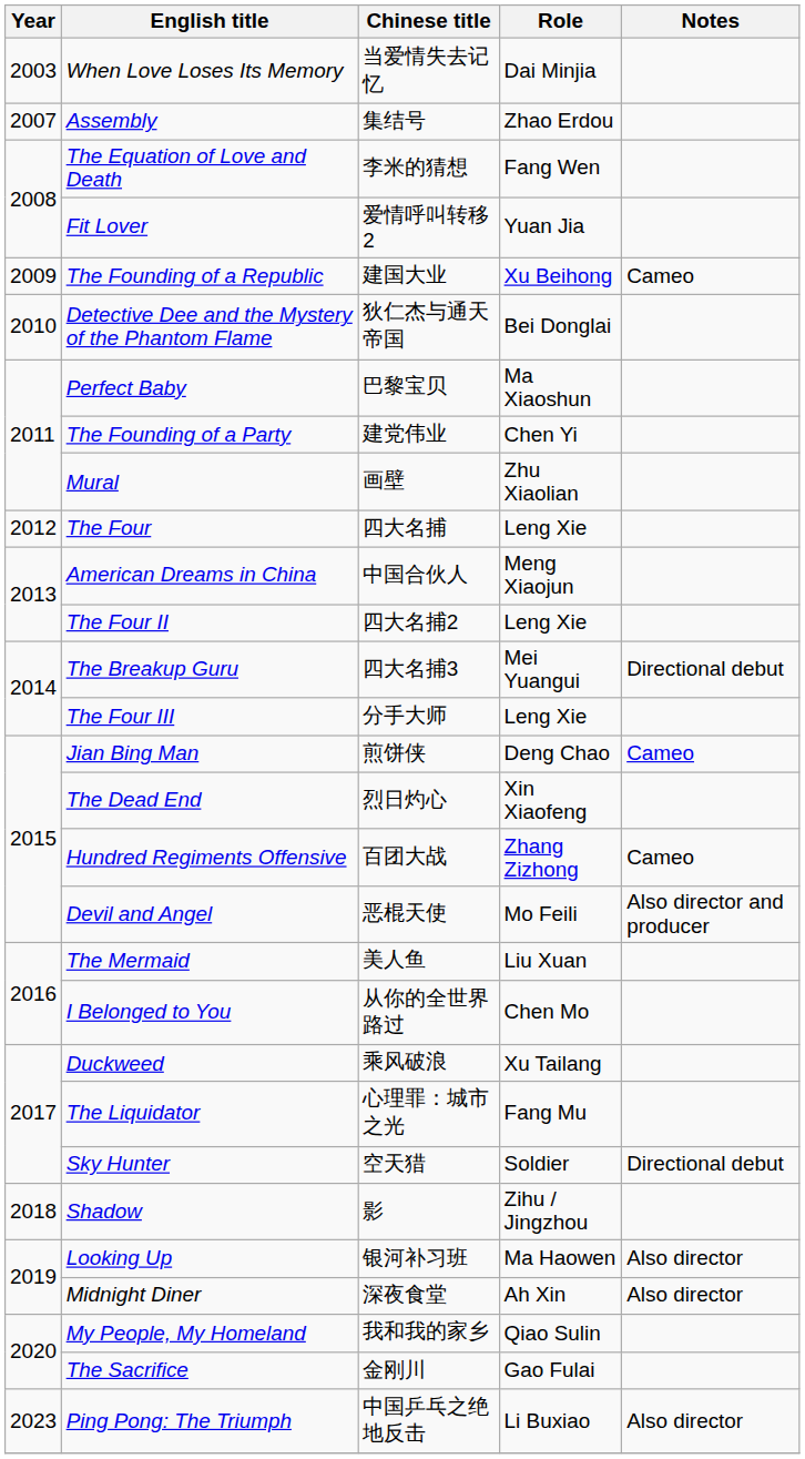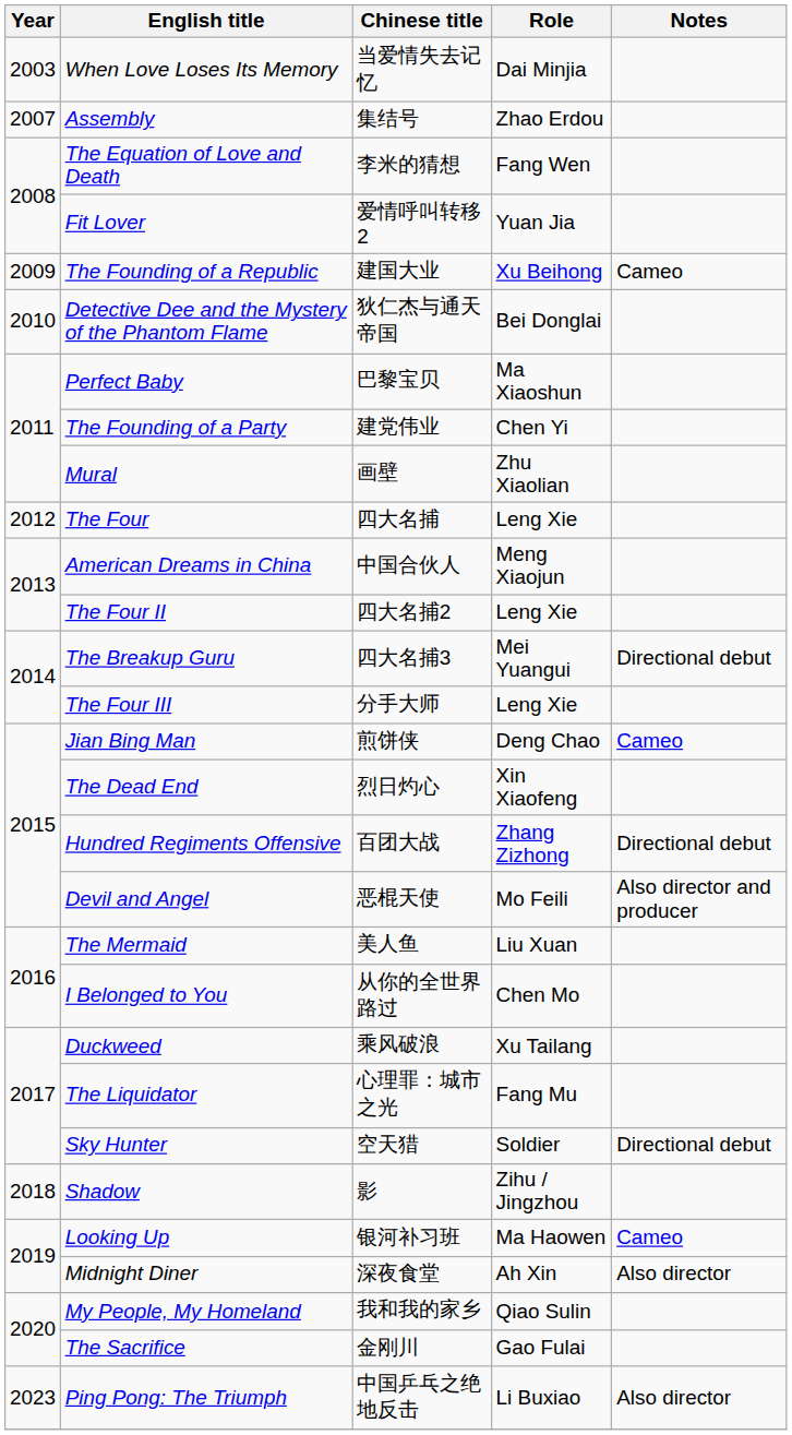 <table class="wikitable sortable">
 <tr>
 <th>Year</th>
 <th>English title</th>
 <th>Chinese title</th>
 <th>Role</th>
 <th>Notes</th>
 </tr>
 <tr>
 <td>2003</td>
 <td><em>When Love Loses Its Memory</em></td>
 <td>当爱情失去记忆</td>
 <td>Dai Minjia</td>
 <td></td>
 </tr>
 <tr>
 <td>2007</td>
 <td><em><a href='#'>Assembly</a></em></td>
 <td>集结号</td>
 <td>Zhao Erdou</td>
 <td></td>
 </tr>
 <tr>
 <td rowspan=2>2008</td>
 <td><em><a href='#'>The Equation of Love and Death</a></em></td>
 <td>李米的猜想</td>
 <td>Fang Wen</td>
 <td></td>
 </tr>
 <tr>
 <td><em><a href='#'>Fit Lover</a></em></td>
 <td>爱情呼叫转移2</td>
 <td>Yuan Jia</td>
 <td></td>
 </tr>
 <tr>
 <td rowspan="1">2009</td>
 <td><em><a href='#'>The Founding of a Republic</a></em></td>
 <td>建国大业</td>
 <td><a href='#'>Xu Beihong</a></td>
 <td>Cameo</td>
 </tr>
 <tr>
 <td rowspan="1">2010</td>
 <td><em><a href='#'>Detective Dee and the Mystery of the Phantom Flame</a></em></td>
 <td>狄仁杰与通天帝国</td>
 <td>Bei Donglai</td>
 <td></td>
 </tr>
 <tr>
 <td rowspan=3>2011</td>
 <td><em><a href='#'>Perfect Baby</a></em></td>
 <td>巴黎宝贝</td>
 <td>Ma Xiaoshun</td>
 <td></td>
 </tr>
 <tr>
 <td><em><a href='#'>The Founding of a Party</a></em></td>
 <td>建党伟业</td>
 <td>Chen Yi</td>
 <td></td>
 </tr>
 <tr>
 <td><em><a href='#'>Mural</a></em></td>
 <td>画壁</td>
 <td>Zhu Xiaolian</td>
 <td></td>
 </tr>
 <tr>
 <td rowspan="1">2012</td>
 <td><em><a href='#'>The Four</a></em></td>
 <td>四大名捕</td>
 <td>Leng Xie</td>
 <td></td>
 </tr>
 <tr>
 <td rowspan="2">2013</td>
 <td><em><a href='#'>American Dreams in China</a></em></td>
 <td>中国合伙人</td>
 <td>Meng Xiaojun</td>
 <td></td>
 </tr>
 <tr>
 <td><em><a href='#'>The Four II</a></em></td>
 <td>四大名捕2</td>
 <td>Leng Xie</td>
 <td></td>
 </tr>
 <tr>
 <td rowspan="2">2014</td>
 <td><em><a href='#'>The Breakup Guru</a></em></td>
 <td>四大名捕3</td>
 <td>Mei Yuangui</td>
 <td>Directional debut</td>
 </tr>
 <tr>
 <td><em><a href='#'>The Four III</a></em></td>
 <td>分手大师</td>
 <td>Leng Xie</td>
 <td></td>
 </tr>
 <tr>
 <td rowspan="4">2015</td>
 <td><em><a href='#'>Jian Bing Man</a></em></td>
 <td>煎饼侠</td>
 <td>Deng Chao</td>
 <td><a href='#'>Cameo</a></td>
 </tr>
 <tr>
 <td><em><a href='#'>The Dead End</a></em></td>
 <td>烈日灼心</td>
 <td>Xin Xiaofeng</td>
 <td></td>
 </tr>
 <tr>
 <td><em><a href='#'>Hundred Regiments Offensive</a></em></td>
 <td>百团大战</td>
 <td><a href='#'>Zhang Zizhong</a></td>
-<td>Cameo</td>
+<td>Directional debut</td>
 </tr>
 <tr>
 <td><em><a href='#'>Devil and Angel</a></em></td>
 <td>恶棍天使</td>
 <td>Mo Feili</td>
 <td>Also director and producer</td>
 </tr>
 <tr>
 <td rowspan="2">2016</td>
 <td><em><a href='#'>The Mermaid</a></em></td>
 <td>美人鱼</td>
 <td>Liu Xuan</td>
 <td></td>
 </tr>
 <tr>
 <td><em><a href='#'>I Belonged to You</a></em></td>
 <td>从你的全世界路过</td>
 <td>Chen Mo</td>
 <td></td>
 </tr>
 <tr>
 <td rowspan="3">2017</td>
 <td><em><a href='#'>Duckweed</a></em></td>
 <td>乘风破浪</td>
 <td>Xu Tailang</td>
 <td></td>
 </tr>
 <tr>
 <td><em><a href='#'>The Liquidator</a></em></td>
 <td>心理罪：城市之光</td>
 <td>Fang Mu</td>
 <td></td>
 </tr>
 <tr>
 <td><em><a href='#'>Sky Hunter</a></em></td>
 <td>空天猎</td>
 <td>Soldier</td>
 <td>Directional debut</td>
 </tr>
 <tr>
 <td>2018</td>
 <td><em><a href='#'>Shadow</a></em></td>
 <td>影</td>
 <td>Zihu / Jingzhou</td>
 <td></td>
 </tr>
 <tr>
 <td rowspan="2">2019</td>
 <td><em><a href='#'>Looking Up</a></em></td>
 <td>银河补习班</td>
 <td>Ma Haowen</td>
-<td>Also director</td>
+<td><a href='#'>Cameo</a></td>
 </tr>
 <tr>
 <td><em>Midnight Diner</em></td>
 <td>深夜食堂</td>
 <td>Ah Xin</td>
 <td>Also director</td>
 </tr>
 <tr>
 <td rowspan="2">2020</td>
 <td><em><a href='#'>My People, My Homeland</a></em></td>
 <td>我和我的家乡</td>
 <td>Qiao Sulin</td>
 <td></td>
 </tr>
 <tr>
 <td><em><a href='#'>The Sacrifice</a></em></td>
 <td>金刚川</td>
 <td>Gao Fulai</td>
 <td></td>
 </tr>
 <tr>
 <td>2023</td>
 <td><em><a href='#'>Ping Pong: The Triumph</a></em></td>
 <td>中国乒乓之绝地反击</td>
 <td>Li Buxiao</td>
 <td>Also director</td>
 </tr>
 <tr>
 </tr>
 </table>
